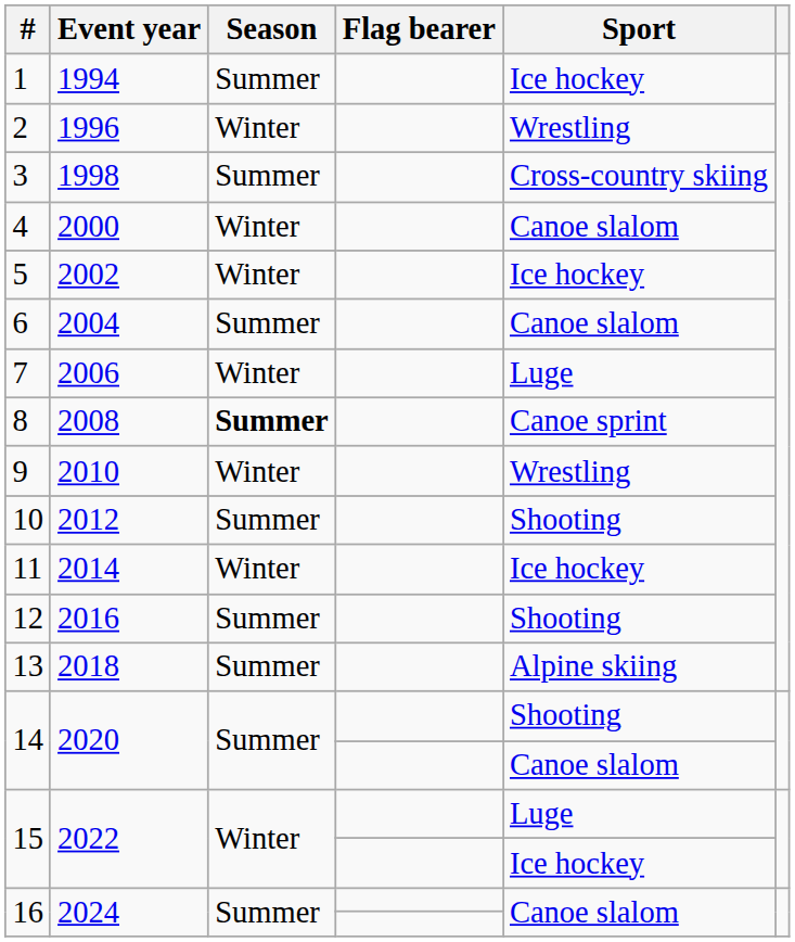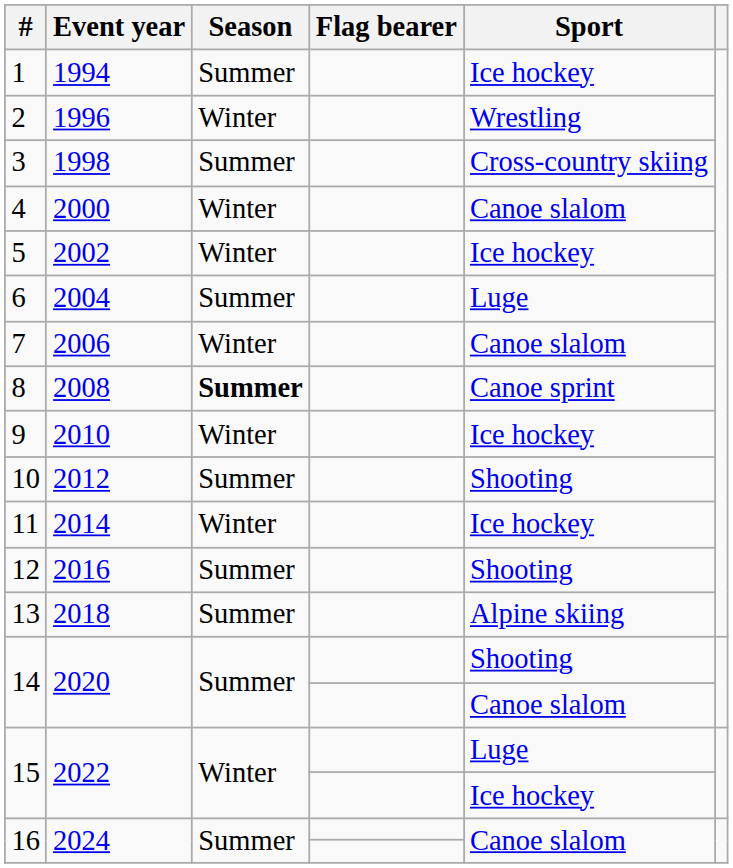 <table class="wikitable sortable">
 <tr>
 <th>#</th>
 <th>Event year</th>
 <th>Season</th>
 <th>Flag bearer</th>
 <th>Sport</th>
 <th></th>
 </tr>
 <tr>
 <td>1</td>
 <td><a href='#'>1994</a></td>
 <td>Summer</td>
 <td></td>
 <td><a href='#'>Ice hockey</a></td>
 <td rowspan=13></td>
 </tr>
 <tr>
 <td>2</td>
 <td><a href='#'>1996</a></td>
 <td>Winter</td>
 <td></td>
 <td><a href='#'>Wrestling</a></td>
 </tr>
 <tr>
 <td>3</td>
 <td><a href='#'>1998</a></td>
 <td>Summer</td>
 <td></td>
 <td><a href='#'>Cross-country skiing</a></td>
 </tr>
 <tr>
 <td>4</td>
 <td><a href='#'>2000</a></td>
 <td>Winter</td>
 <td></td>
 <td><a href='#'>Canoe slalom</a></td>
 </tr>
 <tr>
 <td>5</td>
 <td><a href='#'>2002</a></td>
 <td>Winter</td>
 <td></td>
 <td><a href='#'>Ice hockey</a></td>
 </tr>
 <tr>
 <td>6</td>
 <td><a href='#'>2004</a></td>
 <td>Summer</td>
 <td></td>
-<td><a href='#'>Canoe slalom</a></td>
+<td><a href='#'>Luge</a></td>
 </tr>
 <tr>
 <td>7</td>
 <td><a href='#'>2006</a></td>
 <td>Winter</td>
 <td></td>
-<td><a href='#'>Luge</a></td>
+<td><a href='#'>Canoe slalom</a></td>
 </tr>
 <tr>
 <td>8</td>
 <td><a href='#'>2008</a></td>
 <td><strong>Summer</strong></td>
 <td></td>
 <td><a href='#'>Canoe sprint</a></td>
 </tr>
 <tr>
 <td>9</td>
 <td><a href='#'>2010</a></td>
 <td>Winter</td>
 <td></td>
-<td><a href='#'>Wrestling</a></td>
+<td><a href='#'>Ice hockey</a></td>
 </tr>
 <tr>
 <td>10</td>
 <td><a href='#'>2012</a></td>
 <td>Summer</td>
 <td></td>
 <td><a href='#'>Shooting</a></td>
 </tr>
 <tr>
 <td>11</td>
 <td><a href='#'>2014</a></td>
 <td>Winter</td>
 <td></td>
 <td><a href='#'>Ice hockey</a></td>
 </tr>
 <tr>
 <td>12</td>
 <td><a href='#'>2016</a></td>
 <td>Summer</td>
 <td></td>
 <td><a href='#'>Shooting</a></td>
 </tr>
 <tr>
 <td>13</td>
 <td><a href='#'>2018</a></td>
 <td>Summer</td>
 <td></td>
 <td><a href='#'>Alpine skiing</a></td>
 </tr>
 <tr>
 <td rowspan=2>14</td>
 <td rowspan=2><a href='#'>2020</a></td>
 <td rowspan=2>Summer</td>
 <td></td>
 <td><a href='#'>Shooting</a></td>
 <td rowspan=2></td>
 </tr>
 <tr>
 <td></td>
 <td><a href='#'>Canoe slalom</a></td>
 </tr>
 <tr>
 <td rowspan=2>15</td>
 <td rowspan=2><a href='#'>2022</a></td>
 <td rowspan=2>Winter</td>
 <td></td>
 <td><a href='#'>Luge</a></td>
 <td rowspan=2></td>
 </tr>
 <tr>
 <td></td>
 <td><a href='#'>Ice hockey</a></td>
 </tr>
 <tr>
 <td rowspan=2>16</td>
 <td rowspan=2><a href='#'>2024</a></td>
 <td rowspan=2>Summer</td>
 <td></td>
 <td rowspan=2><a href='#'>Canoe slalom</a></td>
 <td rowspan=2></td>
 </tr>
 <tr>
 <td></td>
 </tr>
 </table>
